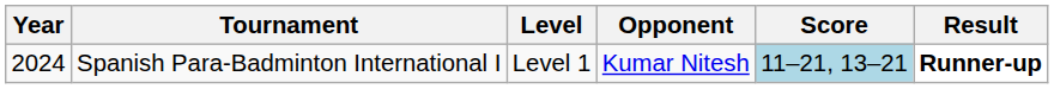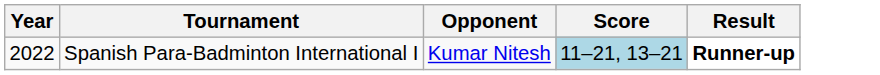 <table class="sortable wikitable" style="font-size: 90%;">
 <tr>
 <th>Year</th>
 <th>Tournament</th>
-<th>Level</th>
 <th>Opponent</th>
 <th>Score</th>
 <th>Result</th>
 </tr>
 <tr>
-<td align="center">2024</td>
+<td align="center">2022</td>
 <td align="left">Spanish Para-Badminton International I</td>
-<td align="left">Level 1</td>
 <td align="left"> <a href='#'>Kumar Nitesh</a></td>
 <td align="left" style="background: lightblue;">11–21, 13–21</td>
 <td style="text-align:left; background:white"> <strong>Runner-up</strong></td>
 </tr>
 </table>
